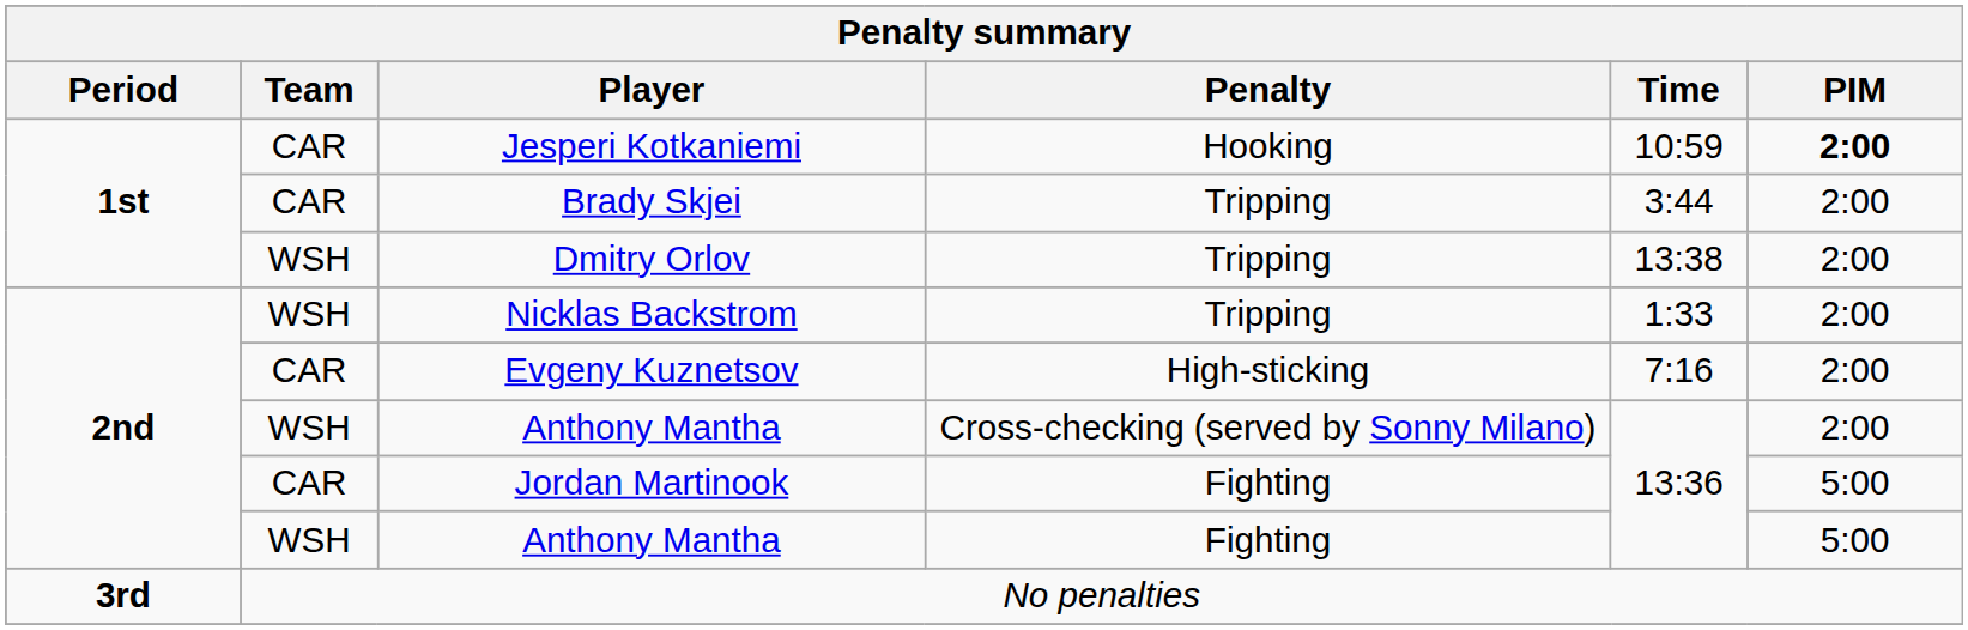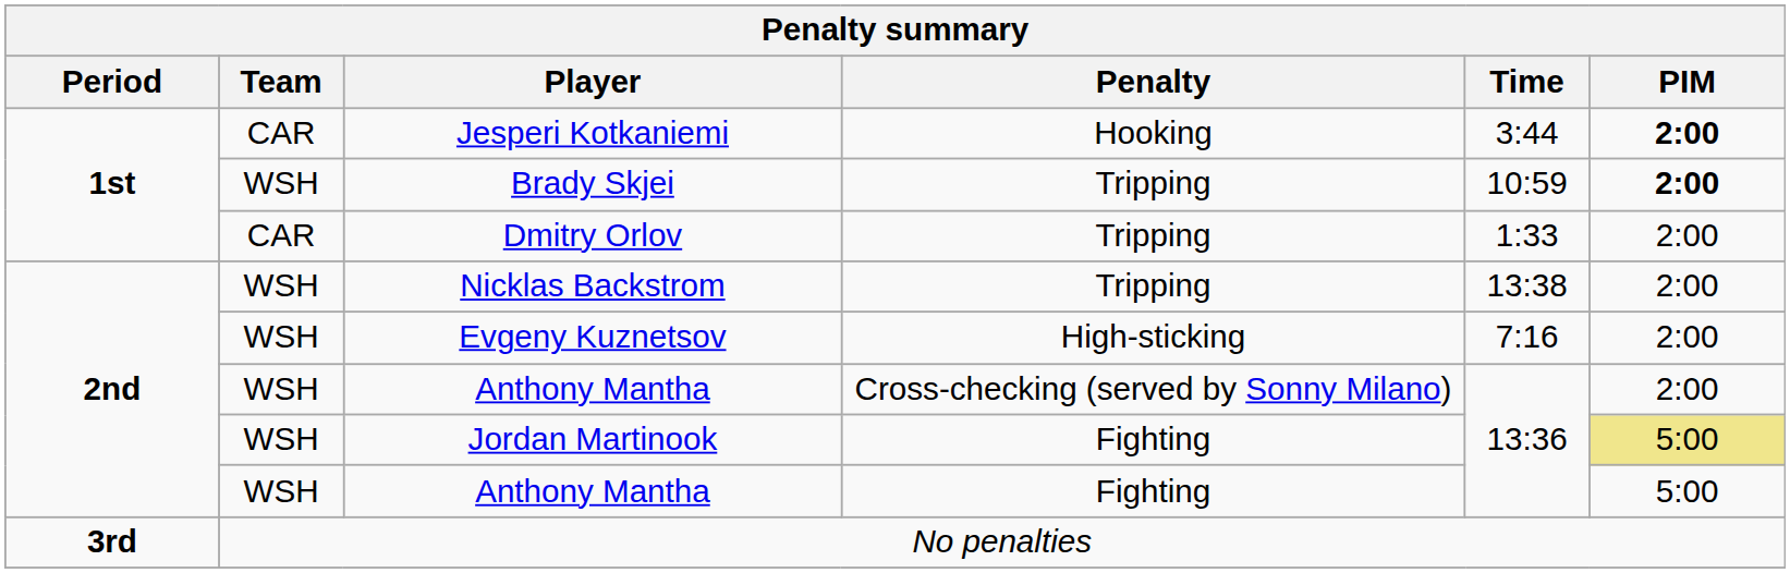 <table style="width:100%;" class="wikitable">
 <tr>
 <th colspan=6>Penalty summary</th>
 </tr>
 <tr>
 <th style="width:12%;">Period</th>
 <th style="width:7%;">Team</th>
 <th style="width:28%;">Player</th>
 <th style="width:35%;">Penalty</th>
 <th style="width:7%;">Time</th>
 <th style="width:11%;">PIM</th>
 </tr>
 <tr>
 <td style="text-align:center;" rowspan="3"><strong>1st</strong></td>
 <td align=center>CAR</td>
 <td align=center><a href='#'>Jesperi Kotkaniemi</a></td>
 <td align=center>Hooking</td>
+<td align=center>3:44</td>
+<td align=center><strong>2:00</strong></td>
+</tr>
+<tr>
+<td align=center>WSH</td>
+<td align=center><a href='#'>Brady Skjei</a></td>
+<td align=center>Tripping</td>
 <td align=center>10:59</td>
 <td align=center><strong>2:00</strong></td>
 </tr>
 <tr>
 <td align=center>CAR</td>
-<td align=center><a href='#'>Brady Skjei</a></td>
-<td align=center>Tripping</td>
-<td align=center>3:44</td>
-<td align=center>2:00</td>
-</tr>
-<tr>
-<td align=center>WSH</td>
 <td align=center><a href='#'>Dmitry Orlov</a></td>
 <td align=center>Tripping</td>
-<td align=center>13:38</td>
+<td align=center>1:33</td>
 <td align=center>2:00</td>
 </tr>
 <tr>
 <td style="text-align:center;" rowspan="5"><strong>2nd</strong></td>
 <td align=center>WSH</td>
 <td align=center><a href='#'>Nicklas Backstrom</a></td>
 <td align=center>Tripping</td>
-<td align=center>1:33</td>
+<td align=center>13:38</td>
 <td align=center>2:00</td>
 </tr>
 <tr>
-<td align=center>CAR</td>
+<td align=center>WSH</td>
 <td align=center><a href='#'>Evgeny Kuznetsov</a></td>
 <td align=center>High-sticking</td>
 <td align=center>7:16</td>
 <td align=center>2:00</td>
 </tr>
 <tr>
 <td align=center>WSH</td>
 <td align=center><a href='#'>Anthony Mantha</a></td>
 <td align=center>Cross-checking (served by <a href='#'>Sonny Milano</a>)</td>
 <td align=center rowspan="3">13:36</td>
 <td align=center>2:00</td>
 </tr>
 <tr>
-<td align=center>CAR</td>
+<td align=center>WSH</td>
 <td align=center><a href='#'>Jordan Martinook</a></td>
 <td align=center>Fighting</td>
-<td align=center>5:00</td>
+<td align=center style="background: khaki;">5:00</td>
 </tr>
 <tr>
 <td align=center>WSH</td>
 <td align=center><a href='#'>Anthony Mantha</a></td>
 <td align=center>Fighting</td>
 <td align=center>5:00</td>
 </tr>
 <tr>
 <td style="text-align:center;"><strong>3rd</strong></td>
 <td align=center colspan="5"><em>No penalties</em></td>
 </tr>
 </table>
